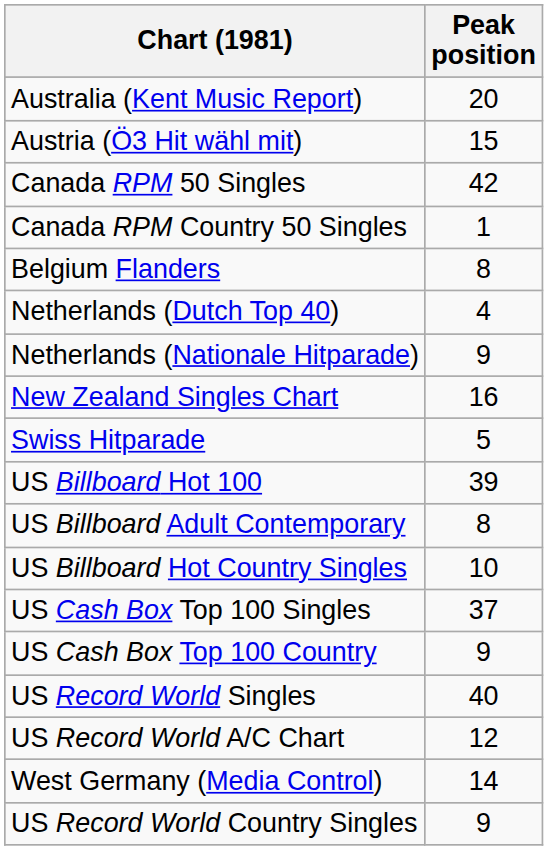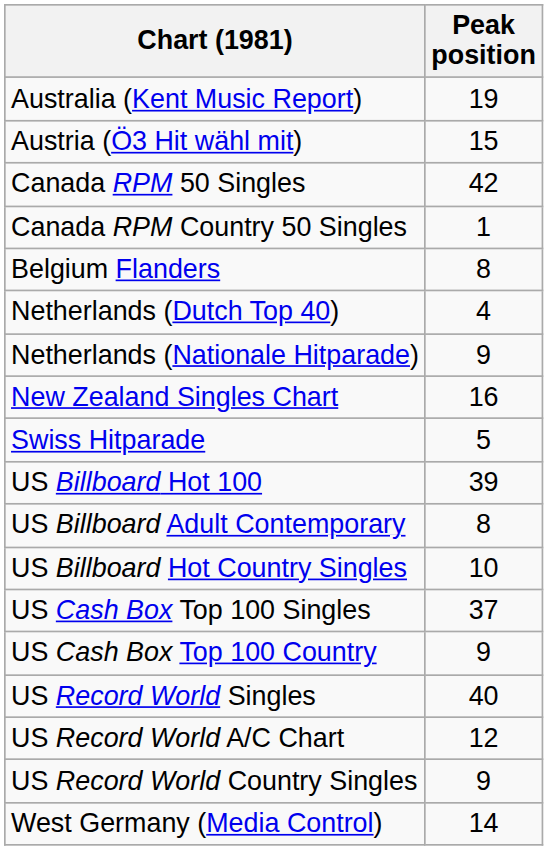 <table class="wikitable sortable">
 <tr>
 <th>Chart (1981)</th>
 <th>Peak<br>position</th>
 </tr>
 <tr>
 <td align="left">Australia (<a href='#'>Kent Music Report</a>)</td>
-<td style="text-align:center;">20</td>
+<td style="text-align:center;">19</td>
 </tr>
 <tr>
 <td>Austria (<a href='#'>Ö3 Hit wähl mit</a>)</td>
 <td align="center">15</td>
 </tr>
 <tr>
 <td>Canada <em><a href='#'>RPM</a></em> 50 Singles</td>
 <td align="center">42</td>
 </tr>
 <tr>
 <td>Canada <em>RPM</em> Country 50 Singles</td>
 <td align="center">1</td>
 </tr>
 <tr>
 <td>Belgium <a href='#'>Flanders</a></td>
 <td align="center">8</td>
 </tr>
 <tr>
 <td>Netherlands (<a href='#'>Dutch Top 40</a>)</td>
 <td align="center">4</td>
 </tr>
 <tr>
 <td>Netherlands (<a href='#'>Nationale Hitparade</a>)</td>
 <td align="center">9</td>
 </tr>
 <tr>
 <td><a href='#'>New Zealand Singles Chart</a></td>
 <td align="center">16</td>
 </tr>
 <tr>
 <td><a href='#'>Swiss Hitparade</a></td>
 <td align="center">5</td>
 </tr>
 <tr>
 <td>US <a href='#'><em>Billboard</em> Hot 100</a></td>
 <td align="center">39</td>
 </tr>
 <tr>
 <td>US <em>Billboard</em> <a href='#'>Adult Contemporary</a></td>
 <td align="center">8</td>
 </tr>
 <tr>
 <td>US <em>Billboard</em> <a href='#'>Hot Country Singles</a></td>
 <td align="center">10</td>
 </tr>
 <tr>
 <td>US <em><a href='#'>Cash Box</a></em> Top 100 Singles</td>
 <td align="center">37</td>
 </tr>
 <tr>
 <td>US <em>Cash Box</em> <a href='#'>Top 100 Country</a></td>
 <td align="center">9</td>
 </tr>
 <tr>
 <td>US <em><a href='#'>Record World</a></em> Singles</td>
 <td align="center">40</td>
 </tr>
 <tr>
 <td>US <em>Record World</em> A/C Chart</td>
 <td align="center">12</td>
 </tr>
 <tr>
+<td>US <em>Record World</em> Country Singles</td>
+<td align="center">9</td>
+</tr>
+<tr>
 <td>West Germany (<a href='#'>Media Control</a>)</td>
 <td align="center">14</td>
 </tr>
-<tr>
-<td>US <em>Record World</em> Country Singles</td>
-<td align="center">9</td>
-</tr>
 </table>
